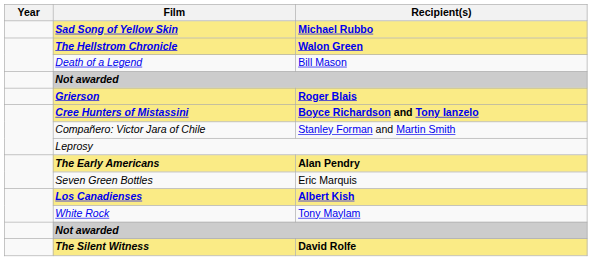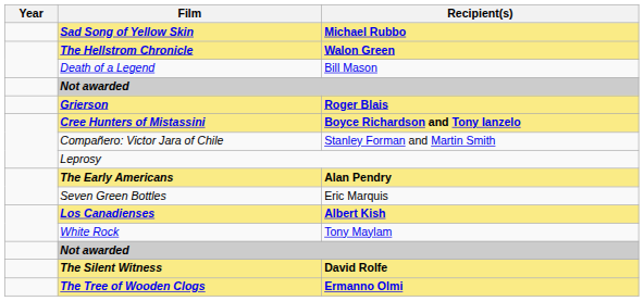 <table class="wikitable" style="width:100%;" cellpadding="5">
 <tr>
 <th style="width:5%;">Year</th>
 <th style="width:25%;">Film</th>
 <th style="width:30%;">Recipient(s)</th>
 </tr>
 <tr>
 <td></td>
 <td style="background:#FAEB86"><strong><em><a href='#'>Sad Song of Yellow Skin</a></em></strong></td>
 <td style="background:#FAEB86"><strong><a href='#'>Michael Rubbo</a></strong></td>
 </tr>
 <tr>
 <td rowspan="2"></td>
 <td style="background:#FAEB86"><strong><em><a href='#'>The Hellstrom Chronicle</a></em></strong></td>
 <td style="background:#FAEB86"><strong><a href='#'>Walon Green</a></strong></td>
 </tr>
 <tr>
 <td><em><a href='#'>Death of a Legend</a></em></td>
 <td><a href='#'>Bill Mason</a></td>
 </tr>
 <tr>
 <td></td>
 <td colspan="2" style="background:#ccc;"><strong><em>Not awarded</em></strong></td>
 </tr>
 <tr>
 <td></td>
 <td style="background:#FAEB86"><strong><em><a href='#'>Grierson</a></em></strong></td>
 <td style="background:#FAEB86"><strong><a href='#'>Roger Blais</a></strong></td>
 </tr>
 <tr>
 <td rowspan="3"></td>
 <td style="background:#FAEB86"><strong><em><a href='#'>Cree Hunters of Mistassini</a></em></strong></td>
 <td style="background:#FAEB86"><strong><a href='#'>Boyce Richardson</a> and <a href='#'>Tony Ianzelo</a></strong></td>
 </tr>
 <tr>
 <td><em>Compañero: Victor Jara of Chile</em></td>
 <td><a href='#'>Stanley Forman</a> and <a href='#'>Martin Smith</a></td>
 </tr>
 <tr>
 <td colspan="2"><em>Leprosy</em></td>
 </tr>
 <tr>
 <td rowspan="2"></td>
 <td style="background:#FAEB86"><strong><em>The Early Americans</em></strong></td>
 <td style="background:#FAEB86"><strong>Alan Pendry</strong></td>
 </tr>
 <tr>
 <td><em>Seven Green Bottles</em></td>
 <td>Eric Marquis</td>
 </tr>
 <tr>
 <td rowspan="2"></td>
 <td style="background:#FAEB86"><strong><em><a href='#'>Los Canadienses</a></em></strong></td>
 <td style="background:#FAEB86"><strong><a href='#'>Albert Kish</a></strong></td>
 </tr>
 <tr>
 <td><em><a href='#'>White Rock</a></em></td>
 <td><a href='#'>Tony Maylam</a></td>
 </tr>
 <tr>
 <td></td>
 <td colspan="2" style="background:#ccc;"><strong><em>Not awarded</em></strong></td>
 </tr>
 <tr>
 <td></td>
 <td style="background:#FAEB86"><strong><em>The Silent Witness</em></strong></td>
 <td style="background:#FAEB86"><strong>David Rolfe</strong></td>
 </tr>
+<tr>
+<td></td>
+<td style="background:#FAEB86"><strong><em><a href='#'>The Tree of Wooden Clogs</a></em></strong></td>
+<td style="background:#FAEB86"><strong><a href='#'>Ermanno Olmi</a></strong></td>
+</tr>
 </table>
